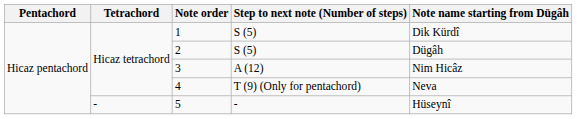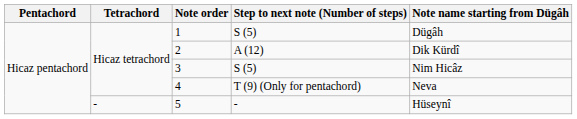 <table class="wikitable">
 <tr>
 <th>Pentachord</th>
 <th>Tetrachord</th>
 <th>Note order</th>
 <th>Step to next note (Number of steps)</th>
 <th>Note name starting from Dügâh</th>
 </tr>
 <tr>
 <td rowspan="5">Hicaz pentachord</td>
 <td rowspan="4">Hicaz tetrachord</td>
 <td>1</td>
 <td>S (5)</td>
+<td>Dügâh</td>
+</tr>
+<tr>
+<td>2</td>
+<td>A (12)</td>
 <td>Dik Kürdî</td>
 </tr>
 <tr>
-<td>2</td>
+<td>3</td>
 <td>S (5)</td>
-<td>Dügâh</td>
-</tr>
-<tr>
-<td>3</td>
-<td>A (12)</td>
 <td>Nim Hicâz</td>
 </tr>
 <tr>
 <td>4</td>
 <td>T (9) (Only for pentachord)</td>
 <td>Neva</td>
 </tr>
 <tr>
 <td>-</td>
 <td>5</td>
 <td>-</td>
 <td>Hüseynî</td>
 </tr>
 </table>
